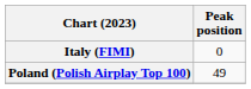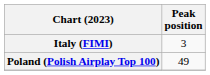 <table class="wikitable sortable plainrowheaders" style="text-align:center;">
 <tr>
 <th scope="col">Chart (2023)</th>
 <th scope="col">Peak<br>position</th>
 </tr>
 <tr>
 <th scope="row">Italy (<a href='#'>FIMI</a>)</th>
-<td>0</td>
+<td>3</td>
 </tr>
 <tr>
 <th scope="row">Poland (<a href='#'>Polish Airplay Top 100</a>)</th>
 <td>49</td>
 </tr>
 <tr>
 </tr>
 </table>
